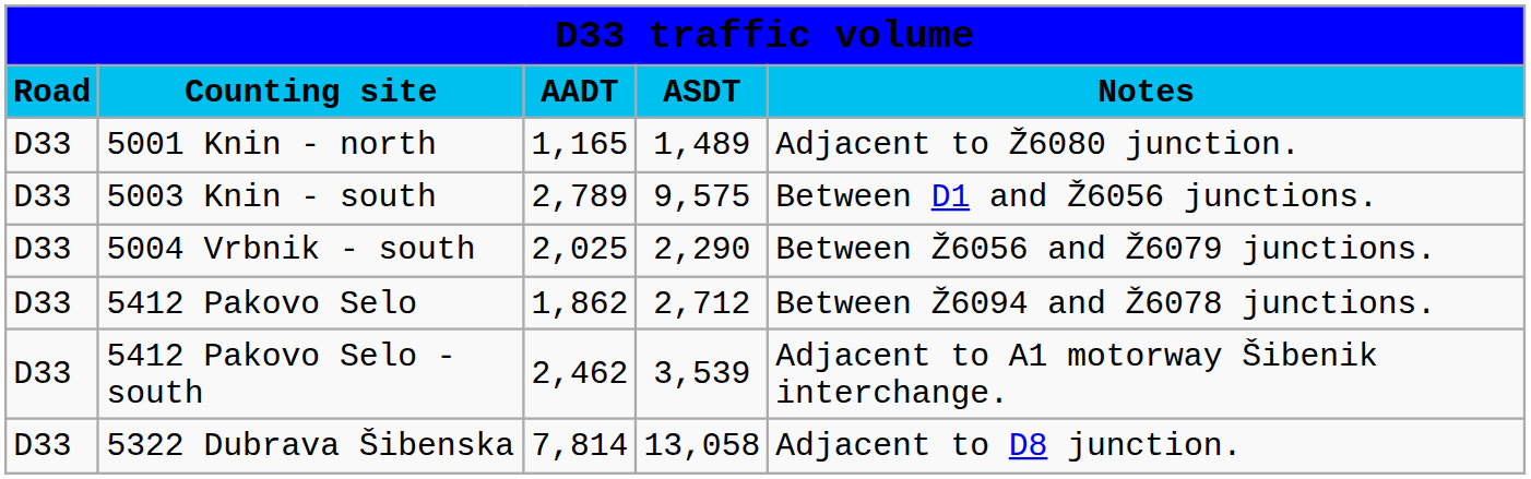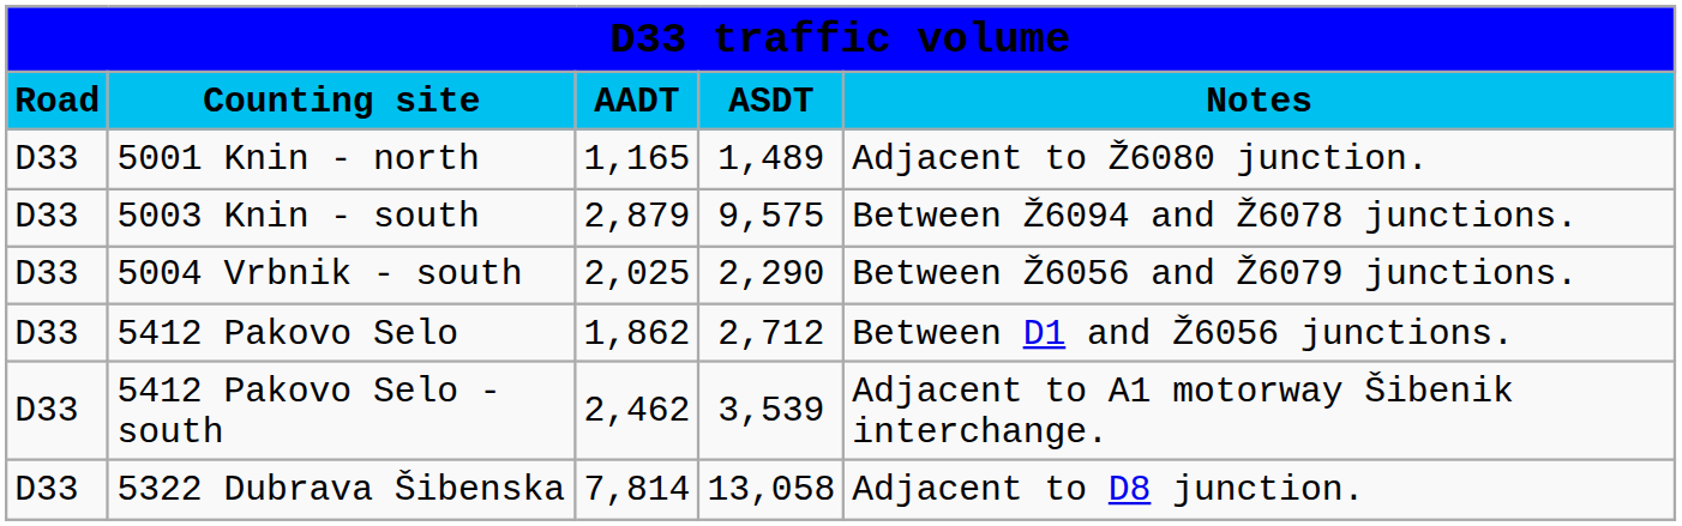 <table class="wikitable">
 <tr>
 <td colspan=5 bgcolor=blue align=center style=margin-top:15><span><big><strong>D33 traffic volume</strong></big></span></td>
 </tr>
 <tr>
 <td align=center bgcolor=00c0f0><strong>Road</strong></td>
 <td align=center bgcolor=00c0f0><strong>Counting site</strong></td>
 <td align=center bgcolor=00c0f0><strong>AADT</strong></td>
 <td align=center bgcolor=00c0f0><strong>ASDT</strong></td>
 <td align=center bgcolor=00c0f0><strong>Notes</strong></td>
 </tr>
 <tr>
 <td> D33</td>
 <td>5001 Knin - north</td>
 <td align=center>1,165</td>
 <td align=center>1,489</td>
 <td>Adjacent to Ž6080 junction.</td>
 </tr>
 <tr>
 <td> D33</td>
 <td>5003 Knin - south</td>
-<td align=center>2,789</td>
+<td align=center>2,879</td>
 <td align=center>9,575</td>
-<td>Between <a href='#'>D1</a> and Ž6056 junctions.</td>
+<td>Between Ž6094 and Ž6078 junctions.</td>
 </tr>
 <tr>
 <td> D33</td>
 <td>5004 Vrbnik - south</td>
 <td align=center>2,025</td>
 <td align=center>2,290</td>
 <td>Between Ž6056 and Ž6079 junctions.</td>
 </tr>
 <tr>
 <td> D33</td>
 <td>5412 Pakovo Selo</td>
 <td align=center>1,862</td>
 <td align=center>2,712</td>
-<td>Between Ž6094 and Ž6078 junctions.</td>
+<td>Between <a href='#'>D1</a> and Ž6056 junctions.</td>
 </tr>
 <tr>
 <td> D33</td>
 <td>5412 Pakovo Selo - south</td>
 <td align=center>2,462</td>
 <td align=center>3,539</td>
 <td>Adjacent to A1 motorway Šibenik interchange.</td>
 </tr>
 <tr>
 <td> D33</td>
 <td>5322 Dubrava Šibenska</td>
 <td align=center>7,814</td>
 <td align=center>13,058</td>
 <td>Adjacent to <a href='#'>D8</a> junction.</td>
 </tr>
 </table>
